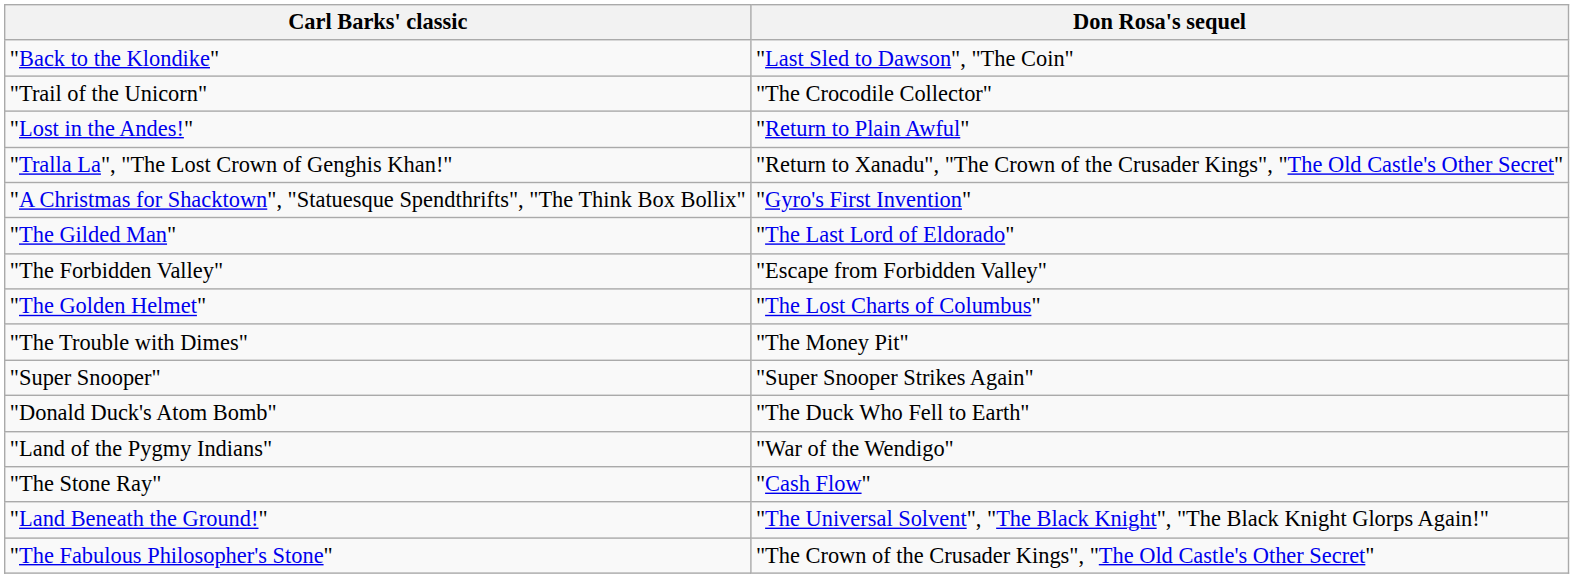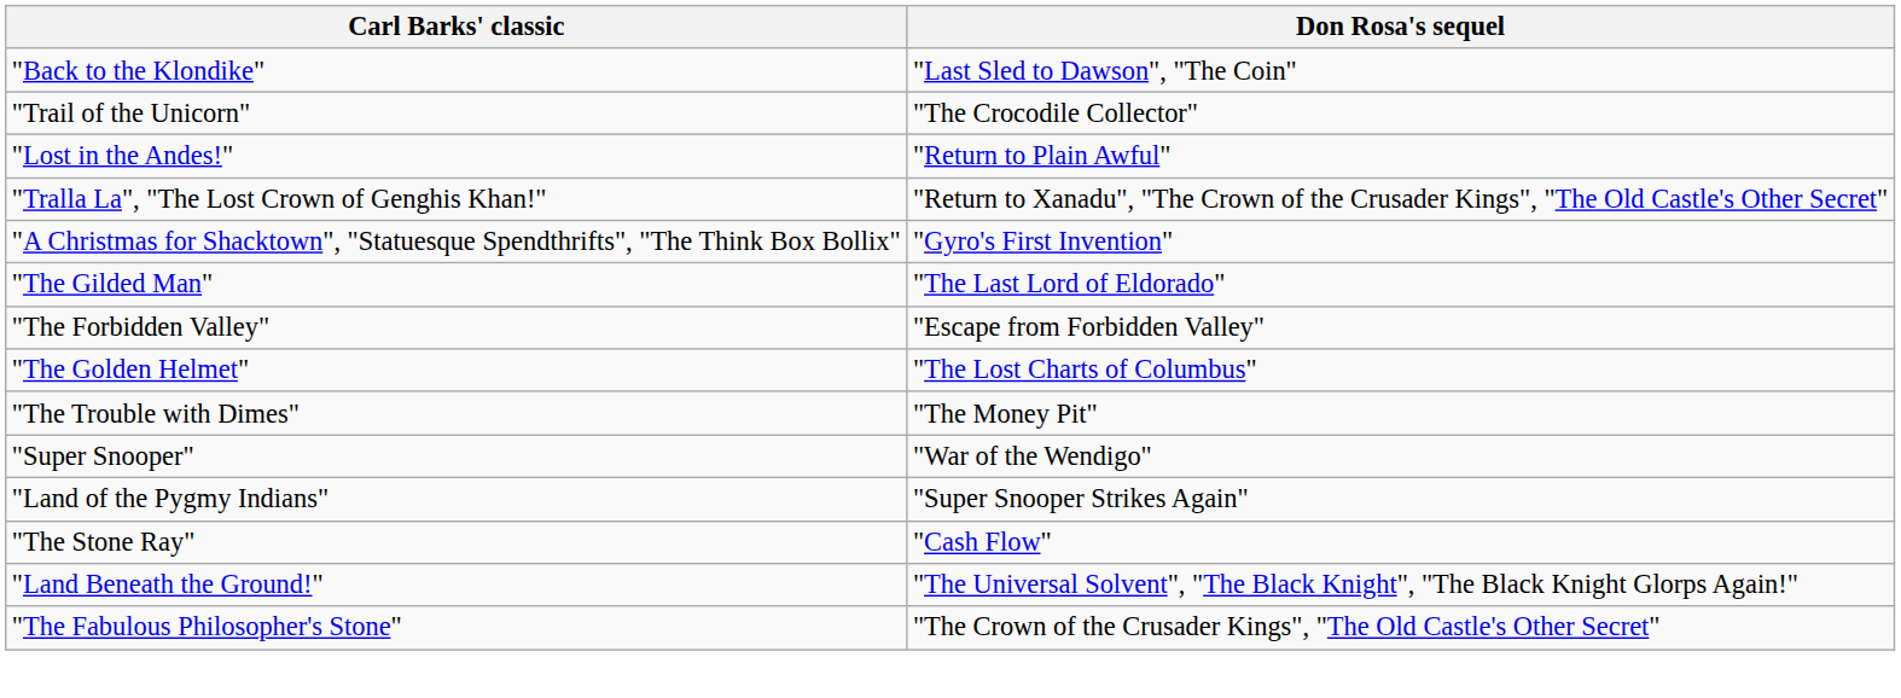 <table class="wikitable">
 <tr>
 <th>Carl Barks' classic</th>
 <th>Don Rosa's sequel</th>
 </tr>
 <tr>
 <td>"<a href='#'>Back to the Klondike</a>"</td>
 <td>"<a href='#'>Last Sled to Dawson</a>", "The Coin"</td>
 </tr>
 <tr>
 <td>"Trail of the Unicorn"</td>
 <td>"The Crocodile Collector"</td>
 </tr>
 <tr>
 <td>"<a href='#'>Lost in the Andes!</a>"</td>
 <td>"<a href='#'>Return to Plain Awful</a>"</td>
 </tr>
 <tr>
 <td>"<a href='#'>Tralla La</a>", "The Lost Crown of Genghis Khan!"</td>
 <td>"Return to Xanadu", "The Crown of the Crusader Kings", "<a href='#'>The Old Castle's Other Secret</a>"</td>
 </tr>
 <tr>
 <td>"<a href='#'>A Christmas for Shacktown</a>", "Statuesque Spendthrifts", "The Think Box Bollix"</td>
 <td>"<a href='#'>Gyro's First Invention</a>"</td>
 </tr>
 <tr>
 <td>"<a href='#'>The Gilded Man</a>"</td>
 <td>"<a href='#'>The Last Lord of Eldorado</a>"</td>
 </tr>
 <tr>
 <td>"The Forbidden Valley"</td>
 <td>"Escape from Forbidden Valley"</td>
 </tr>
 <tr>
 <td>"<a href='#'>The Golden Helmet</a>"</td>
 <td>"<a href='#'>The Lost Charts of Columbus</a>"</td>
 </tr>
 <tr>
 <td>"The Trouble with Dimes"</td>
 <td>"The Money Pit"</td>
 </tr>
 <tr>
 <td>"Super Snooper"</td>
-<td>"Super Snooper Strikes Again"</td>
-</tr>
-<tr>
-<td>"Donald Duck's Atom Bomb"</td>
-<td>"The Duck Who Fell to Earth"</td>
+<td>"War of the Wendigo"</td>
 </tr>
 <tr>
 <td>"Land of the Pygmy Indians"</td>
-<td>"War of the Wendigo"</td>
+<td>"Super Snooper Strikes Again"</td>
 </tr>
 <tr>
 <td>"The Stone Ray"</td>
 <td>"<a href='#'>Cash Flow</a>"</td>
 </tr>
 <tr>
 <td>"<a href='#'>Land Beneath the Ground!</a>"</td>
 <td>"<a href='#'>The Universal Solvent</a>", "<a href='#'>The Black Knight</a>", "The Black Knight Glorps Again!"</td>
 </tr>
 <tr>
 <td>"<a href='#'>The Fabulous Philosopher's Stone</a>"</td>
 <td>"The Crown of the Crusader Kings", "<a href='#'>The Old Castle's Other Secret</a>"</td>
 </tr>
 </table>
